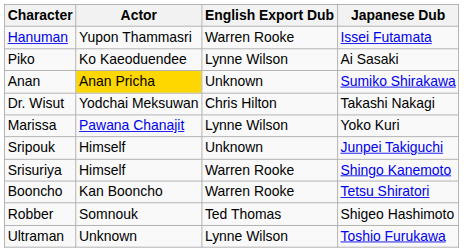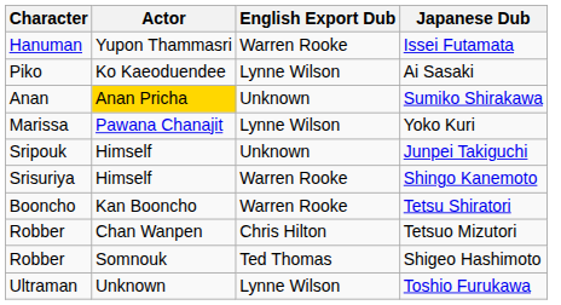 <table class="wikitable">
 <tr>
 <th>Character</th>
 <th>Actor</th>
 <th>English Export Dub</th>
 <th>Japanese Dub</th>
 </tr>
 <tr>
 <td><a href='#'>Hanuman</a></td>
 <td>Yupon Thammasri</td>
 <td>Warren Rooke</td>
 <td><a href='#'>Issei Futamata</a></td>
 </tr>
 <tr>
 <td>Piko</td>
 <td>Ko Kaeoduendee</td>
 <td>Lynne Wilson</td>
 <td>Ai Sasaki</td>
 </tr>
 <tr>
 <td>Anan</td>
 <td style="background: gold;">Anan Pricha</td>
 <td>Unknown</td>
 <td><a href='#'>Sumiko Shirakawa</a></td>
-</tr>
-<tr>
-<td>Dr. Wisut</td>
-<td>Yodchai Meksuwan</td>
-<td>Chris Hilton</td>
-<td>Takashi Nakagi</td>
 </tr>
 <tr>
 <td>Marissa</td>
 <td><a href='#'>Pawana Chanajit</a></td>
 <td>Lynne Wilson</td>
 <td>Yoko Kuri</td>
 </tr>
 <tr>
 <td>Sripouk</td>
 <td>Himself</td>
 <td>Unknown</td>
 <td><a href='#'>Junpei Takiguchi</a></td>
 </tr>
 <tr>
 <td>Srisuriya</td>
 <td>Himself</td>
 <td>Warren Rooke</td>
 <td><a href='#'>Shingo Kanemoto</a></td>
 </tr>
 <tr>
 <td>Booncho</td>
 <td>Kan Booncho</td>
 <td>Warren Rooke</td>
 <td><a href='#'>Tetsu Shiratori</a></td>
 </tr>
 <tr>
 <td>Robber</td>
+<td>Chan Wanpen</td>
+<td>Chris Hilton</td>
+<td>Tetsuo Mizutori</td>
+</tr>
+<tr>
+<td>Robber</td>
 <td>Somnouk</td>
 <td>Ted Thomas</td>
 <td>Shigeo Hashimoto</td>
 </tr>
 <tr>
 <td>Ultraman</td>
 <td>Unknown</td>
 <td>Lynne Wilson</td>
 <td><a href='#'>Toshio Furukawa</a></td>
 </tr>
 </table>
